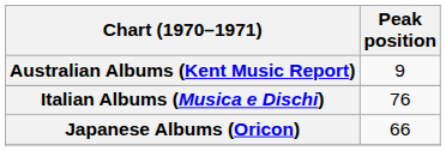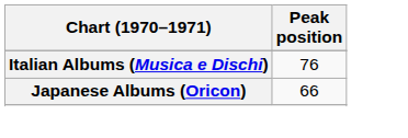 <table class="wikitable plainrowheaders sortable" style="text-align:center;">
 <tr>
 <th>Chart (1970–1971)</th>
 <th>Peak<br>position</th>
-</tr>
-<tr>
-<th scope="row">Australian Albums (<a href='#'>Kent Music Report</a>)</th>
-<td align="center">9</td>
 </tr>
 <tr>
 </tr>
 <tr>
 </tr>
 <tr>
 </tr>
 <tr>
 <th scope="row">Italian Albums (<em><a href='#'>Musica e Dischi</a></em>)</th>
 <td align="center">76</td>
 </tr>
 <tr>
 <th scope="row">Japanese Albums (<a href='#'>Oricon</a>)</th>
 <td align="center">66</td>
 </tr>
 <tr>
 </tr>
 <tr>
 </tr>
 <tr>
 </tr>
 </table>
